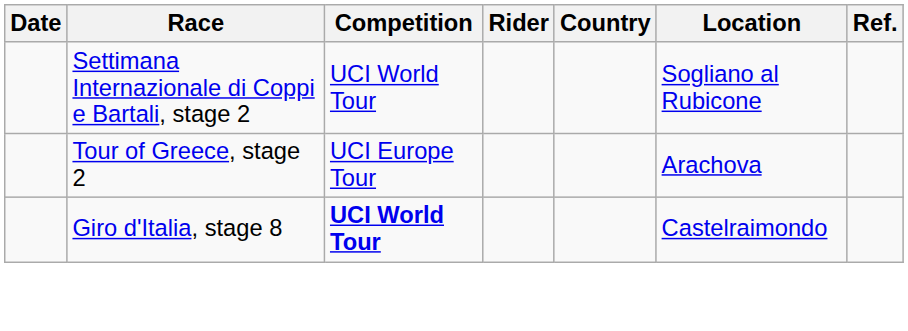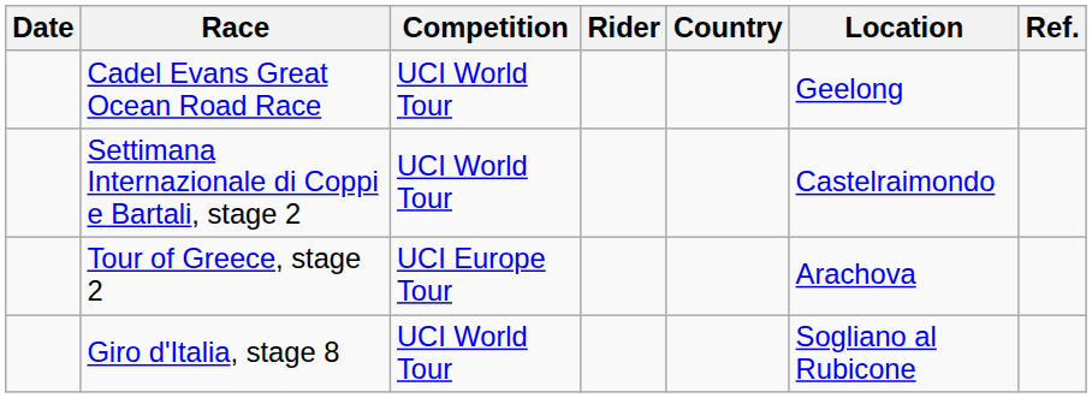 <table class="wikitable sortable">
 <tr>
 <th>Date</th>
 <th>Race</th>
 <th>Competition</th>
 <th>Rider</th>
 <th>Country</th>
 <th>Location</th>
 <th class="unsortable">Ref.</th>
 </tr>
 <tr>
 <td></td>
+<td><a href='#'>Cadel Evans Great Ocean Road Race</a></td>
+<td><a href='#'>UCI World Tour</a></td>
+<td></td>
+<td></td>
+<td><a href='#'>Geelong</a></td>
+<td align="center"></td>
+</tr>
+<tr>
+<td></td>
 <td><a href='#'>Settimana Internazionale di Coppi e Bartali</a>, stage 2</td>
 <td><a href='#'>UCI World Tour</a></td>
 <td></td>
 <td></td>
-<td><a href='#'>Sogliano al Rubicone</a></td>
+<td><a href='#'>Castelraimondo</a></td>
 <td align="center"></td>
 </tr>
 <tr>
 <td></td>
 <td><a href='#'>Tour of Greece</a>, stage 2</td>
 <td><a href='#'>UCI Europe Tour</a></td>
 <td></td>
 <td></td>
 <td><a href='#'>Arachova</a></td>
 <td align="center"></td>
 </tr>
 <tr>
 <td></td>
 <td><a href='#'>Giro d'Italia</a>, stage 8</td>
-<td><strong><a href='#'>UCI World Tour</a></strong></td>
+<td><a href='#'>UCI World Tour</a></td>
 <td></td>
 <td></td>
-<td><a href='#'>Castelraimondo</a></td>
+<td><a href='#'>Sogliano al Rubicone</a></td>
 <td align="center"></td>
 </tr>
 </table>
